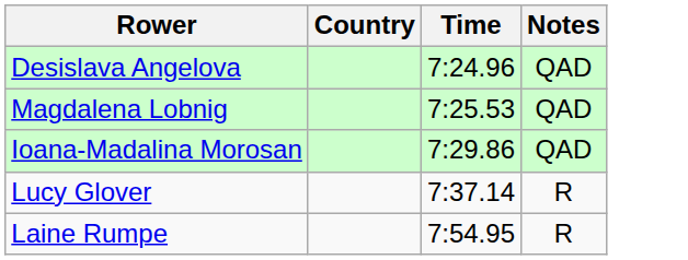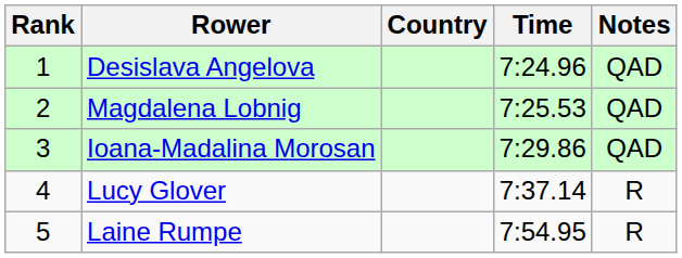 <table class="wikitable" style="text-align:center">
 <tr>
+<th>Rank</th>
 <th>Rower</th>
 <th>Country</th>
 <th>Time</th>
 <th>Notes</th>
 </tr>
 <tr bgcolor=ccffcc>
+<td>1</td>
 <td align="left"><a href='#'>Desislava Angelova</a></td>
 <td align="left"></td>
 <td>7:24.96</td>
 <td>QAD</td>
 </tr>
 <tr bgcolor=ccffcc>
+<td>2</td>
 <td align="left"><a href='#'>Magdalena Lobnig</a></td>
 <td align="left"></td>
 <td>7:25.53</td>
 <td>QAD</td>
 </tr>
 <tr bgcolor=ccffcc>
+<td>3</td>
 <td align="left"><a href='#'>Ioana-Madalina Morosan</a></td>
 <td align="left"></td>
 <td>7:29.86</td>
 <td>QAD</td>
 </tr>
 <tr>
+<td>4</td>
 <td align="left"><a href='#'>Lucy Glover</a></td>
 <td align="left"></td>
 <td>7:37.14</td>
 <td>R</td>
 </tr>
 <tr>
+<td>5</td>
 <td align="left"><a href='#'>Laine Rumpe</a></td>
 <td align="left"></td>
 <td>7:54.95</td>
 <td>R</td>
 </tr>
 </table>
